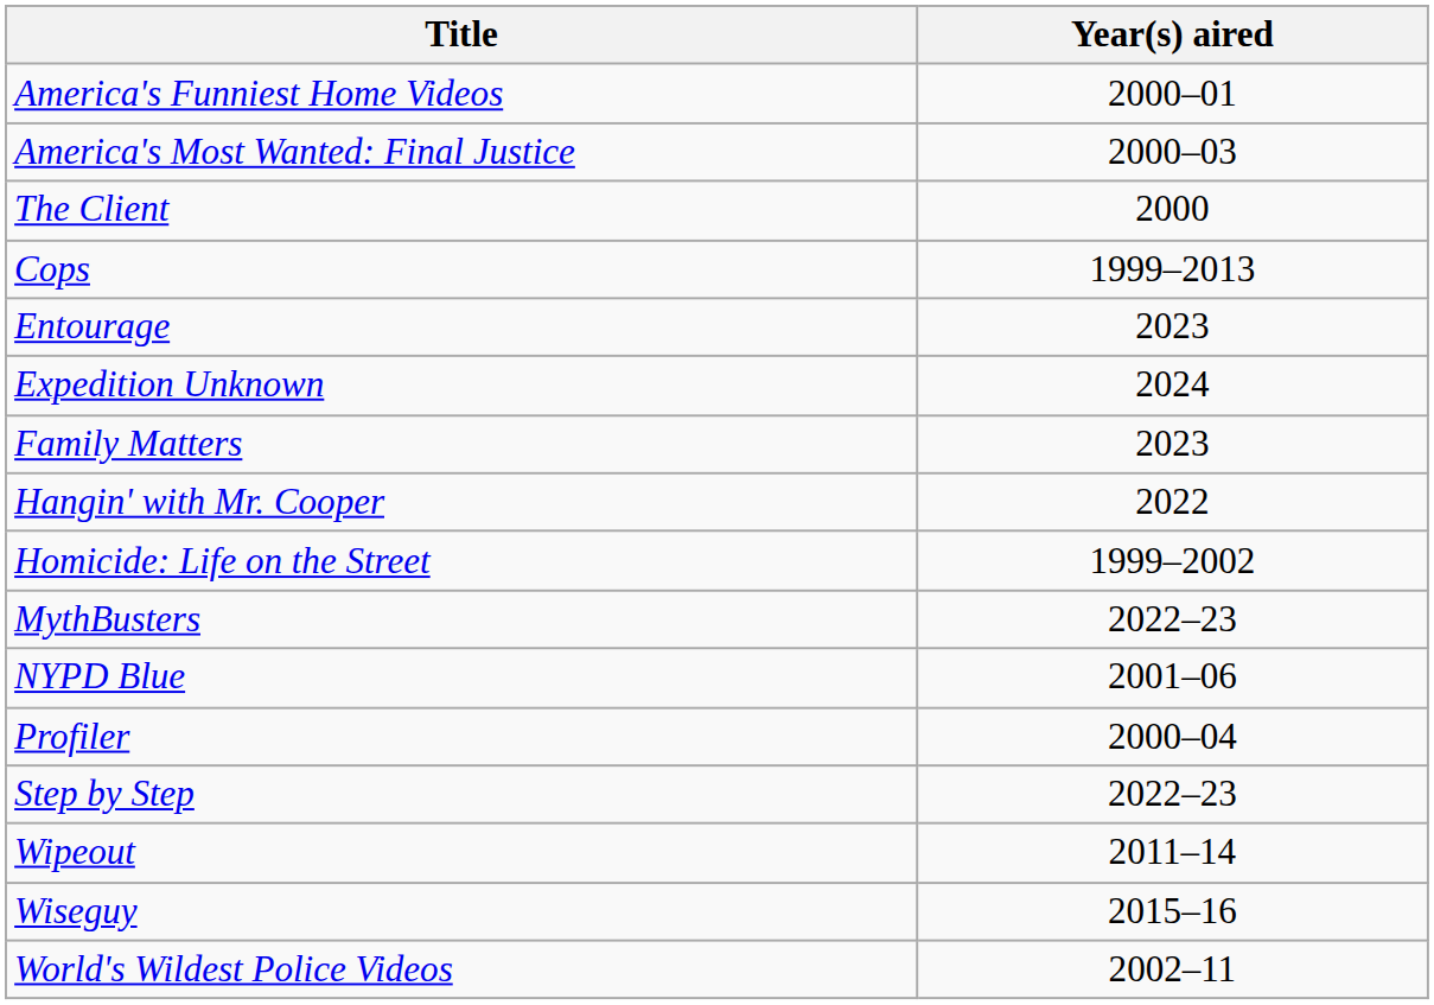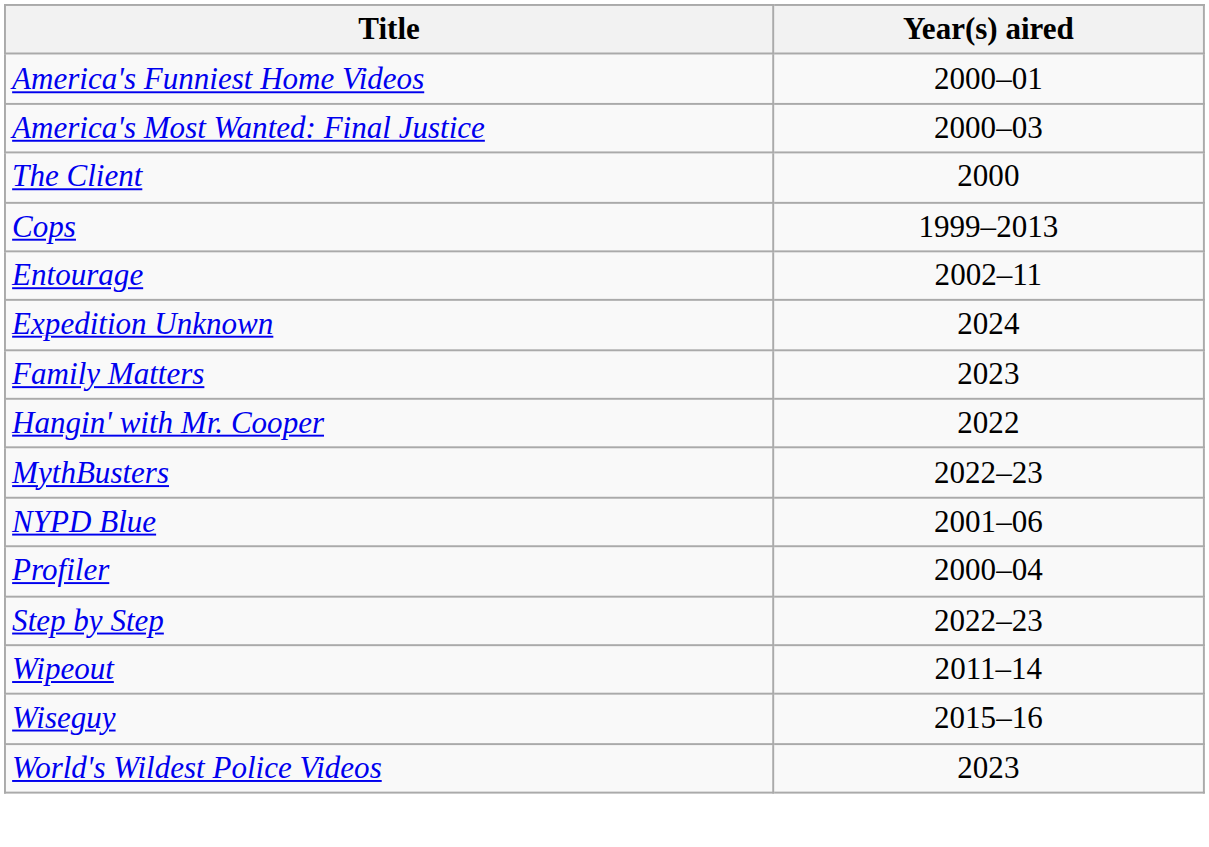 <table class="wikitable plainrowheaders sortable" style="width:70%;text-align:center;">
 <tr>
 <th scope="col" style="width:25%;">Title</th>
 <th scope="col" style="width:14%;">Year(s) aired</th>
 </tr>
 <tr>
 <td scope="row" style="text-align:left;"><em><a href='#'>America's Funniest Home Videos</a></em></td>
 <td>2000–01</td>
 </tr>
 <tr>
 <td scope="row" style="text-align:left;"><em><a href='#'>America's Most Wanted: Final Justice</a></em></td>
 <td>2000–03</td>
 </tr>
 <tr>
 <td scope="row" style="text-align:left;"><em><a href='#'>The Client</a></em></td>
 <td>2000</td>
 </tr>
 <tr>
 <td scope="row" style="text-align:left;"><em><a href='#'>Cops</a></em></td>
 <td>1999–2013</td>
 </tr>
 <tr>
 <td scope="row" style="text-align:left;"><em><a href='#'>Entourage</a></em></td>
-<td>2023</td>
+<td>2002–11</td>
 </tr>
 <tr>
 <td scope="row" style="text-align:left;"><em><a href='#'>Expedition Unknown</a></em></td>
 <td>2024</td>
 </tr>
 <tr>
 <td scope="row" style="text-align:left;"><em><a href='#'>Family Matters</a></em></td>
 <td>2023</td>
 </tr>
 <tr>
 <td scope="row" style="text-align:left;"><em><a href='#'>Hangin' with Mr. Cooper</a></em></td>
 <td>2022</td>
-</tr>
-<tr>
-<td scope="row" style="text-align:left;"><em><a href='#'>Homicide: Life on the Street</a></em></td>
-<td>1999–2002</td>
 </tr>
 <tr>
 <td scope="row" style="text-align:left;"><em><a href='#'>MythBusters</a></em></td>
 <td>2022–23</td>
 </tr>
 <tr>
 <td scope="row" style="text-align:left;"><em><a href='#'>NYPD Blue</a></em></td>
 <td>2001–06</td>
 </tr>
 <tr>
 <td scope="row" style="text-align:left;"><em><a href='#'>Profiler</a></em></td>
 <td>2000–04</td>
 </tr>
 <tr>
 <td scope="row" style="text-align:left;"><em><a href='#'>Step by Step</a></em></td>
 <td>2022–23</td>
 </tr>
 <tr>
 <td scope="row" style="text-align:left;"><em><a href='#'>Wipeout</a></em></td>
 <td>2011–14</td>
 </tr>
 <tr>
 <td scope="row" style="text-align:left;"><em><a href='#'>Wiseguy</a></em></td>
 <td>2015–16</td>
 </tr>
 <tr>
 <td scope="row" style="text-align:left;"><em><a href='#'>World's Wildest Police Videos</a></em></td>
-<td>2002–11</td>
+<td>2023</td>
 </tr>
 </table>
